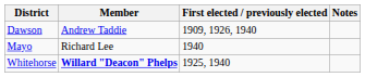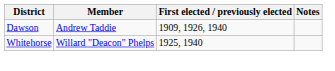 <table class="wikitable sortable">
 <tr>
 <th>District</th>
 <th>Member</th>
 <th>First elected / previously elected</th>
 <th>Notes</th>
 </tr>
 <tr>
 <td><a href='#'>Dawson</a></td>
 <td><a href='#'>Andrew Taddie</a></td>
 <td>1909, 1926, 1940</td>
 <td></td>
 </tr>
 <tr>
-<td><a href='#'>Mayo</a></td>
-<td>Richard Lee</td>
-<td>1940</td>
-<td></td>
-</tr>
-<tr>
 <td><a href='#'>Whitehorse</a></td>
-<td><strong><a href='#'>Willard "Deacon" Phelps</a></strong></td>
+<td><a href='#'>Willard "Deacon" Phelps</a></td>
 <td>1925, 1940</td>
 <td></td>
 </tr>
 </table>
